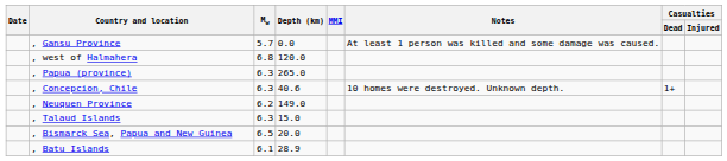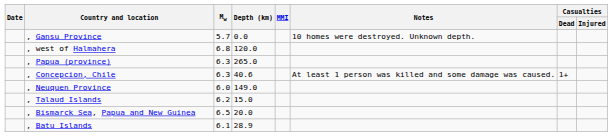 <table class="wikitable sortable sort-under" style="border:1px black; margin-left:1em;">
 <tr>
 <th rowspan="2"><small>Date</small></th>
 <th rowspan="2" style="width: 310px"><small>Country and location</small></th>
 <th rowspan="2"><small>M<sub>w</sub></small></th>
 <th rowspan="2"><small>Depth (km)</small></th>
 <th rowspan="2"><small><a href='#'>MMI</a></small></th>
 <th rowspan="2" class="unsortable"><small>Notes</small></th>
 <th colspan="2"><small>Casualties</small></th>
 </tr>
 <tr>
 <th><small>Dead</small></th>
 <th><small>Injured</small></th>
 </tr>
 <tr>
 <td></td>
 <td>, <a href='#'>Gansu Province</a></td>
 <td>5.7</td>
 <td>0.0</td>
 <td></td>
-<td>At least 1 person was killed and some damage was caused.</td>
+<td>10 homes were destroyed. Unknown depth.</td>
 <td></td>
 <td></td>
 </tr>
 <tr>
 <td></td>
 <td>, west of <a href='#'>Halmahera</a></td>
 <td>6.8</td>
 <td>120.0</td>
 <td></td>
 <td></td>
 <td></td>
 <td></td>
 </tr>
 <tr>
 <td></td>
 <td>, <a href='#'>Papua (province)</a></td>
 <td>6.3</td>
 <td>265.0</td>
 <td></td>
 <td></td>
 <td></td>
 <td></td>
 </tr>
 <tr>
 <td></td>
 <td>, <a href='#'>Concepcion, Chile</a></td>
 <td>6.3</td>
 <td>40.6</td>
 <td></td>
-<td>10 homes were destroyed. Unknown depth.</td>
+<td>At least 1 person was killed and some damage was caused.</td>
 <td>1+</td>
 <td></td>
 </tr>
 <tr>
 <td></td>
 <td>, <a href='#'>Neuquen Province</a></td>
-<td>6.2</td>
+<td>6.0</td>
 <td>149.0</td>
 <td></td>
 <td></td>
 <td></td>
 <td></td>
 </tr>
 <tr>
 <td></td>
 <td>, <a href='#'>Talaud Islands</a></td>
-<td>6.3</td>
+<td>6.2</td>
 <td>15.0</td>
 <td></td>
 <td></td>
 <td></td>
 <td></td>
 </tr>
 <tr>
 <td></td>
 <td>, <a href='#'>Bismarck Sea</a>, <a href='#'>Papua and New Guinea</a></td>
 <td>6.5</td>
 <td>20.0</td>
 <td></td>
 <td></td>
 <td></td>
 <td></td>
 </tr>
 <tr>
 <td></td>
 <td>, <a href='#'>Batu Islands</a></td>
 <td>6.1</td>
 <td>28.9</td>
 <td></td>
 <td></td>
 <td></td>
 <td></td>
 </tr>
 </table>
